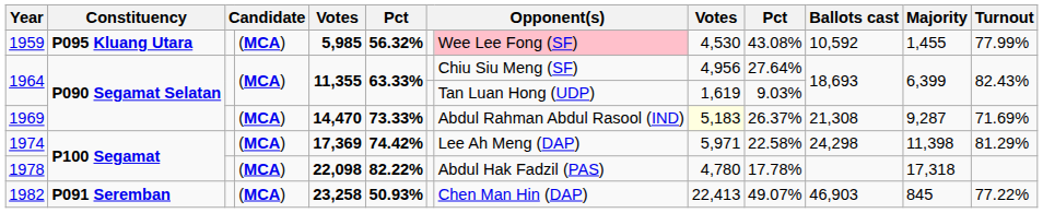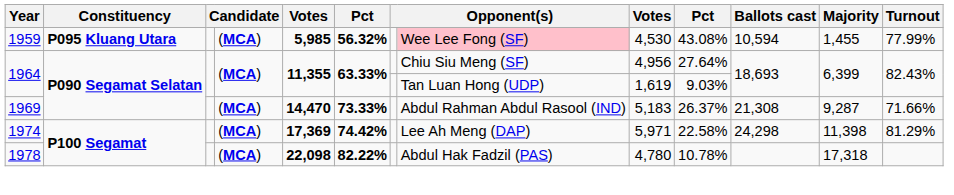 <table class="wikitable" style="margin:0.5em ; font-size:95%">
 <tr>
 <th>Year</th>
 <th>Constituency</th>
 <th colspan=2>Candidate</th>
 <th>Votes</th>
 <th>Pct</th>
 <th colspan=2>Opponent(s)</th>
 <th>Votes</th>
 <th>Pct</th>
 <th>Ballots cast</th>
 <th>Majority</th>
 <th>Turnout</th>
 </tr>
 <tr>
 <td><a href='#'>1959</a></td>
 <td><strong>P095 <a href='#'>Kluang Utara</a></strong></td>
 <td></td>
 <td> (<a href='#'><strong>MCA</strong></a>)</td>
 <td align=right><strong>5,985</strong></td>
 <td><strong>56.32%</strong></td>
 <td bgcolor=></td>
 <td style="background: pink;">Wee Lee Fong (<a href='#'>SF</a>)</td>
 <td align=right>4,530</td>
 <td>43.08%</td>
-<td>10,592</td>
+<td>10,594</td>
 <td>1,455</td>
 <td>77.99%</td>
 </tr>
 <tr>
 <td rowspan=2><a href='#'>1964</a></td>
 <td rowspan=3><strong>P090 <a href='#'>Segamat Selatan</a></strong></td>
 <td rowspan=2 ></td>
 <td rowspan=2> (<a href='#'><strong>MCA</strong></a>)</td>
 <td rowspan=2 align=right><strong>11,355</strong></td>
 <td rowspan=2><strong>63.33%</strong></td>
 <td bgcolor=></td>
 <td>Chiu Siu Meng (<a href='#'>SF</a>)</td>
 <td align=right>4,956</td>
 <td>27.64%</td>
 <td rowspan=2>18,693</td>
 <td rowspan=2>6,399</td>
 <td rowspan=2>82.43%</td>
 </tr>
 <tr>
 <td bgcolor=></td>
 <td>Tan Luan Hong (<a href='#'>UDP</a>)</td>
 <td align=right>1,619</td>
 <td align=right>9.03%</td>
 </tr>
 <tr>
 <td><a href='#'>1969</a></td>
 <td></td>
 <td> (<a href='#'><strong>MCA</strong></a>)</td>
 <td align=right><strong>14,470</strong></td>
 <td><strong>73.33%</strong></td>
 <td></td>
 <td>Abdul Rahman Abdul Rasool (<a href='#'>IND</a>)</td>
-<td align=right style="background: lightyellow;">5,183</td>
+<td align=right>5,183</td>
 <td>26.37%</td>
 <td>21,308</td>
 <td>9,287</td>
-<td>71.69%</td>
+<td>71.66%</td>
 </tr>
 <tr>
 <td><a href='#'>1974</a></td>
 <td rowspan=2><strong>P100 <a href='#'>Segamat</a></strong></td>
 <td></td>
 <td> (<a href='#'><strong>MCA</strong></a>)</td>
 <td align=right><strong>17,369</strong></td>
 <td><strong>74.42%</strong></td>
 <td></td>
 <td>Lee Ah Meng (<a href='#'>DAP</a>)</td>
 <td align=right>5,971</td>
 <td>22.58%</td>
 <td>24,298</td>
 <td>11,398</td>
 <td>81.29%</td>
 </tr>
 <tr>
 <td><a href='#'>1978</a></td>
 <td></td>
 <td> (<a href='#'><strong>MCA</strong></a>)</td>
 <td align=right><strong>22,098</strong></td>
 <td><strong>82.22%</strong></td>
 <td></td>
 <td>Abdul Hak Fadzil (<a href='#'>PAS</a>)</td>
 <td align=right>4,780</td>
-<td>17.78%</td>
+<td>10.78%</td>
 <td></td>
 <td>17,318</td>
 <td></td>
 </tr>
-<tr>
-<td><a href='#'>1982</a></td>
-<td><strong>P091 <a href='#'>Seremban</a></strong></td>
-<td></td>
-<td> (<a href='#'><strong>MCA</strong></a>)</td>
-<td align=right><strong>23,258</strong></td>
-<td><strong>50.93%</strong></td>
-<td></td>
-<td><a href='#'>Chen Man Hin</a> (<a href='#'>DAP</a>)</td>
-<td align=right>22,413</td>
-<td>49.07%</td>
-<td>46,903</td>
-<td>845</td>
-<td>77.22%</td>
-</tr>
 </table>
